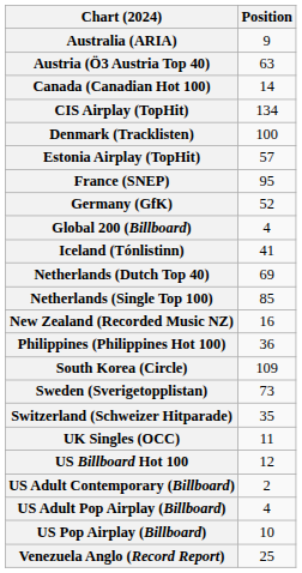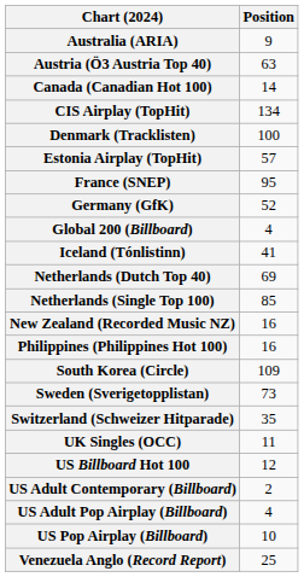 <table class="wikitable sortable plainrowheaders" style="text-align:center">
 <tr>
 <th scope="col">Chart (2024)</th>
 <th scope="col">Position</th>
 </tr>
 <tr>
 <th scope="row">Australia (ARIA)</th>
 <td>9</td>
 </tr>
 <tr>
 <th scope="row">Austria (Ö3 Austria Top 40)</th>
 <td>63</td>
 </tr>
 <tr>
 <th scope="row">Canada (Canadian Hot 100)</th>
 <td>14</td>
 </tr>
 <tr>
 <th scope="row">CIS Airplay (TopHit)</th>
 <td>134</td>
 </tr>
 <tr>
 <th scope="row">Denmark (Tracklisten)</th>
 <td>100</td>
 </tr>
 <tr>
 <th scope="row">Estonia Airplay (TopHit)</th>
 <td>57</td>
 </tr>
 <tr>
 <th scope="row">France (SNEP)</th>
 <td>95</td>
 </tr>
 <tr>
 <th scope="row">Germany (GfK)</th>
 <td>52</td>
 </tr>
 <tr>
 <th scope="row">Global 200 (<em>Billboard</em>)</th>
 <td>4</td>
 </tr>
 <tr>
 <th scope="row">Iceland (Tónlistinn)</th>
 <td>41</td>
 </tr>
 <tr>
 <th scope="row">Netherlands (Dutch Top 40)</th>
 <td>69</td>
 </tr>
 <tr>
 <th scope="row">Netherlands (Single Top 100)</th>
 <td>85</td>
 </tr>
 <tr>
 <th scope="row">New Zealand (Recorded Music NZ)</th>
 <td>16</td>
 </tr>
 <tr>
 <th scope="row">Philippines (Philippines Hot 100)</th>
-<td>36</td>
+<td>16</td>
 </tr>
 <tr>
 <th scope="row">South Korea (Circle)</th>
 <td>109</td>
 </tr>
 <tr>
 <th scope="row">Sweden (Sverigetopplistan)</th>
 <td>73</td>
 </tr>
 <tr>
 <th scope="row">Switzerland (Schweizer Hitparade)</th>
 <td>35</td>
 </tr>
 <tr>
 <th scope="row">UK Singles (OCC)</th>
 <td>11</td>
 </tr>
 <tr>
 <th scope="row">US <em>Billboard</em> Hot 100</th>
 <td>12</td>
 </tr>
 <tr>
 <th scope="row">US Adult Contemporary (<em>Billboard</em>)</th>
 <td>2</td>
 </tr>
 <tr>
 <th scope="row">US Adult Pop Airplay (<em>Billboard</em>)</th>
 <td>4</td>
 </tr>
 <tr>
 <th scope="row">US Pop Airplay (<em>Billboard</em>)</th>
 <td>10</td>
 </tr>
 <tr>
 <th scope="row">Venezuela Anglo (<em>Record Report</em>)</th>
 <td>25</td>
 </tr>
 </table>
